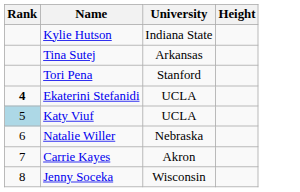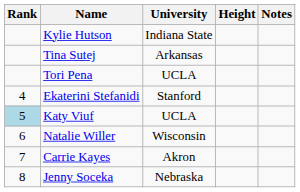 <table class="wikitable sortable" style="text-align:center">
 <tr>
 <th>Rank</th>
 <th>Name</th>
 <th>University</th>
 <th>Height</th>
+<th>Notes</th>
 </tr>
 <tr>
 <td></td>
 <td align=left><a href='#'>Kylie Hutson</a></td>
 <td>Indiana State</td>
+<td></td>
 <td></td>
 </tr>
 <tr>
 <td></td>
 <td align=left><a href='#'>Tina Sutej</a> </td>
 <td>Arkansas</td>
 <td></td>
+<td></td>
 </tr>
 <tr>
 <td></td>
 <td align=left><a href='#'>Tori Pena</a> </td>
-<td>Stanford</td>
+<td>UCLA</td>
+<td></td>
 <td></td>
 </tr>
 <tr>
-<td><strong>4</strong></td>
+<td>4</td>
 <td align=left><a href='#'>Ekaterini Stefanidi</a> </td>
-<td>UCLA</td>
+<td>Stanford</td>
+<td></td>
 <td></td>
 </tr>
 <tr>
 <td style="background: lightblue;">5</td>
 <td align=left><a href='#'>Katy Viuf</a></td>
 <td>UCLA</td>
 <td></td>
+<td></td>
 </tr>
 <tr>
 <td>6</td>
 <td align=left><a href='#'>Natalie Willer</a></td>
-<td>Nebraska</td>
+<td>Wisconsin</td>
+<td></td>
 <td></td>
 </tr>
 <tr>
 <td>7</td>
 <td align=left><a href='#'>Carrie Kayes</a></td>
 <td>Akron</td>
 <td></td>
+<td></td>
 </tr>
 <tr>
 <td>8</td>
 <td align=left><a href='#'>Jenny Soceka</a></td>
-<td>Wisconsin</td>
+<td>Nebraska</td>
+<td></td>
 <td></td>
 </tr>
 </table>
